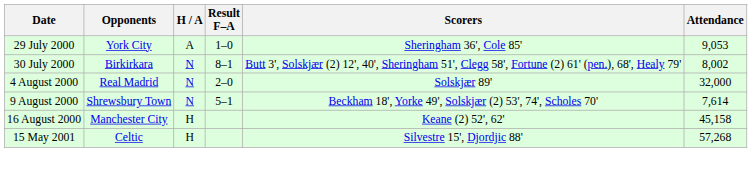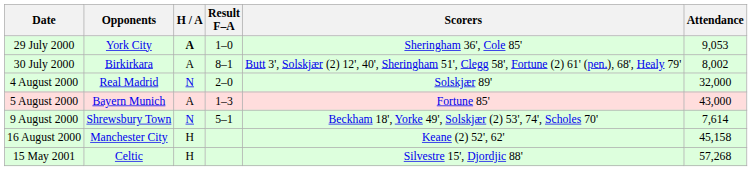 <table class="wikitable" style="text-align:center">
 <tr>
 <th>Date</th>
 <th>Opponents</th>
 <th>H / A</th>
 <th>Result<br>F–A</th>
 <th>Scorers</th>
 <th>Attendance</th>
 </tr>
 <tr bgcolor="#ddffdd">
 <td>29 July 2000</td>
 <td><a href='#'>York City</a></td>
-<td>A</td>
+<td><strong>A</strong></td>
 <td>1–0</td>
 <td><a href='#'>Sheringham</a> 36', <a href='#'>Cole</a> 85'</td>
 <td>9,053</td>
 </tr>
 <tr bgcolor="#ddffdd">
 <td>30 July 2000</td>
 <td><a href='#'>Birkirkara</a></td>
-<td><a href='#'>N</a></td>
+<td>A</td>
 <td>8–1</td>
 <td><a href='#'>Butt</a> 3', <a href='#'>Solskjær</a> (2) 12', 40', <a href='#'>Sheringham</a> 51', <a href='#'>Clegg</a> 58', <a href='#'>Fortune</a> (2) 61' (<a href='#'>pen.</a>), 68', <a href='#'>Healy</a> 79'</td>
 <td>8,002</td>
 </tr>
 <tr bgcolor="#ddffdd">
 <td>4 August 2000</td>
 <td><a href='#'>Real Madrid</a></td>
 <td><a href='#'>N</a></td>
 <td>2–0</td>
 <td><a href='#'>Solskjær</a> 89'</td>
 <td>32,000</td>
+</tr>
+<tr bgcolor="#ffdddd">
+<td>5 August 2000</td>
+<td><a href='#'>Bayern Munich</a></td>
+<td>A</td>
+<td>1–3</td>
+<td><a href='#'>Fortune</a> 85'</td>
+<td>43,000</td>
 </tr>
 <tr bgcolor="#ddffdd">
 <td>9 August 2000</td>
 <td><a href='#'>Shrewsbury Town</a></td>
 <td><a href='#'>N</a></td>
 <td>5–1</td>
 <td><a href='#'>Beckham</a> 18', <a href='#'>Yorke</a> 49', <a href='#'>Solskjær</a> (2) 53', 74', <a href='#'>Scholes</a> 70'</td>
 <td>7,614</td>
 </tr>
 <tr bgcolor="#ddffdd">
 <td>16 August 2000</td>
 <td><a href='#'>Manchester City</a></td>
 <td>H</td>
 <td></td>
 <td><a href='#'>Keane</a> (2) 52', 62'</td>
 <td>45,158</td>
 </tr>
 <tr bgcolor="#ddffdd">
 <td>15 May 2001</td>
 <td><a href='#'>Celtic</a></td>
 <td>H</td>
 <td></td>
 <td><a href='#'>Silvestre</a> 15', <a href='#'>Djordjic</a> 88'</td>
 <td>57,268</td>
 </tr>
 </table>
